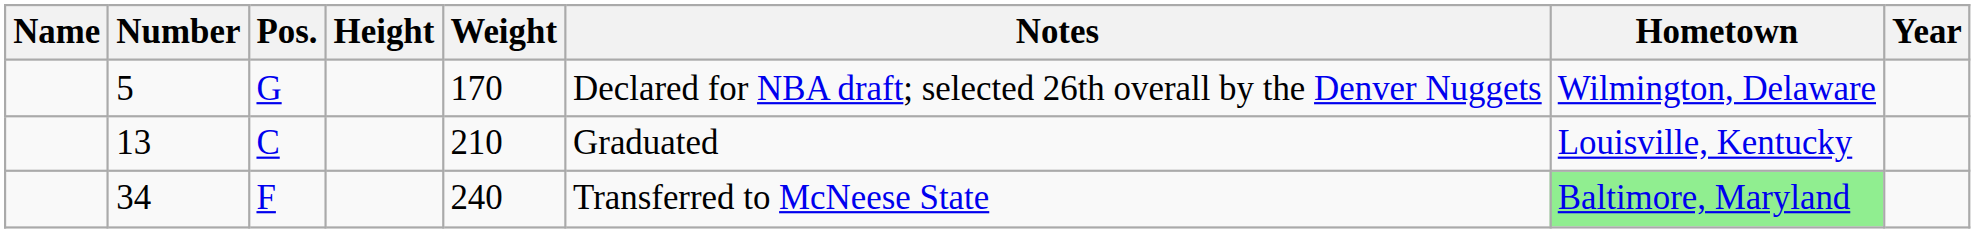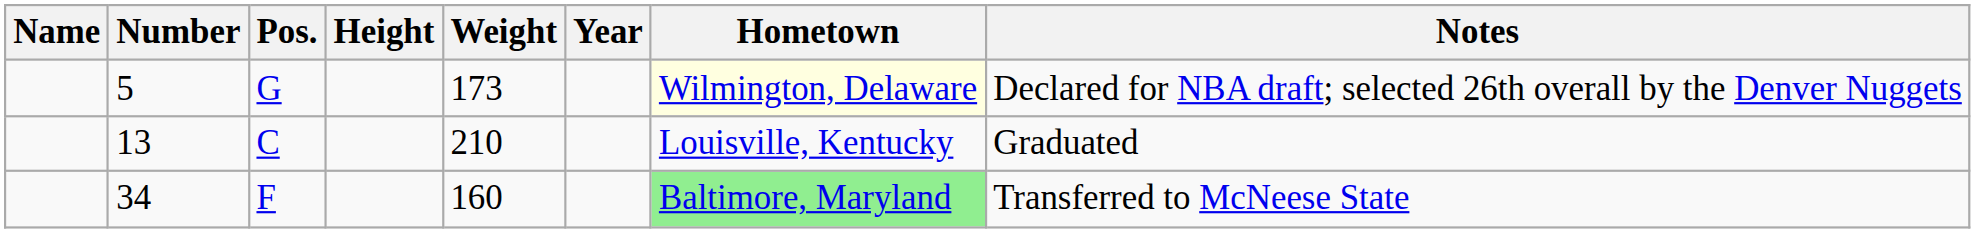 <table class="wikitable sortable" border="1">
 <tr>
 <th>Name</th>
 <th>Number</th>
 <th>Pos.</th>
 <th>Height</th>
 <th>Weight</th>
+<th>Year</th>
+<th>Hometown</th>
 <th class="unsortable">Notes</th>
-<th>Hometown</th>
-<th>Year</th>
 </tr>
 <tr>
 <td></td>
 <td>5</td>
 <td><a href='#'>G</a></td>
 <td></td>
-<td>170</td>
+<td>173</td>
+<td></td>
+<td style="background: lightyellow;"><a href='#'>Wilmington, Delaware</a></td>
 <td>Declared for <a href='#'>NBA draft</a>; selected 26th overall by the <a href='#'>Denver Nuggets</a></td>
-<td><a href='#'>Wilmington, Delaware</a></td>
-<td></td>
 </tr>
 <tr>
 <td></td>
 <td>13</td>
 <td><a href='#'>C</a></td>
 <td></td>
 <td>210</td>
+<td></td>
+<td><a href='#'>Louisville, Kentucky</a></td>
 <td>Graduated</td>
-<td><a href='#'>Louisville, Kentucky</a></td>
-<td></td>
 </tr>
 <tr>
 <td></td>
 <td>34</td>
 <td><a href='#'>F</a></td>
 <td></td>
-<td>240</td>
+<td>160</td>
+<td></td>
+<td style="background: lightgreen;"><a href='#'>Baltimore, Maryland</a></td>
 <td>Transferred to <a href='#'>McNeese State</a></td>
-<td style="background: lightgreen;"><a href='#'>Baltimore, Maryland</a></td>
-<td></td>
 </tr>
 </table>
